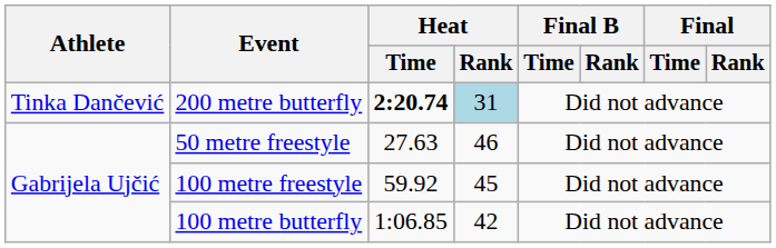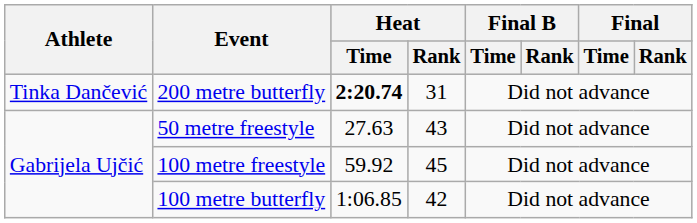 <table class=wikitable style="font-size:90%">
 <tr>
 <th rowspan="2">Athlete</th>
 <th rowspan="2">Event</th>
 <th colspan="2">Heat</th>
 <th colspan="2">Final B</th>
 <th colspan="2">Final</th>
 </tr>
 <tr style="font-size:95%">
 <th>Time</th>
 <th>Rank</th>
 <th>Time</th>
 <th>Rank</th>
 <th>Time</th>
 <th>Rank</th>
 </tr>
 <tr align=center>
 <td align=left><a href='#'>Tinka Dančević</a></td>
 <td align=left><a href='#'>200 metre butterfly</a></td>
 <td><strong>2:20.74</strong></td>
-<td style="background: lightblue;">31</td>
+<td>31</td>
 <td colspan=6>Did not advance</td>
 </tr>
 <tr align=center>
 <td align=left rowspan=3><a href='#'>Gabrijela Ujčić</a></td>
 <td align=left><a href='#'>50 metre freestyle</a></td>
 <td>27.63</td>
-<td>46</td>
+<td>43</td>
 <td colspan=6>Did not advance</td>
 </tr>
 <tr align=center>
 <td align=left><a href='#'>100 metre freestyle</a></td>
 <td>59.92</td>
 <td>45</td>
 <td colspan=6>Did not advance</td>
 </tr>
 <tr align=center>
 <td align=left><a href='#'>100 metre butterfly</a></td>
 <td>1:06.85</td>
 <td>42</td>
 <td colspan=6>Did not advance</td>
 </tr>
 </table>
